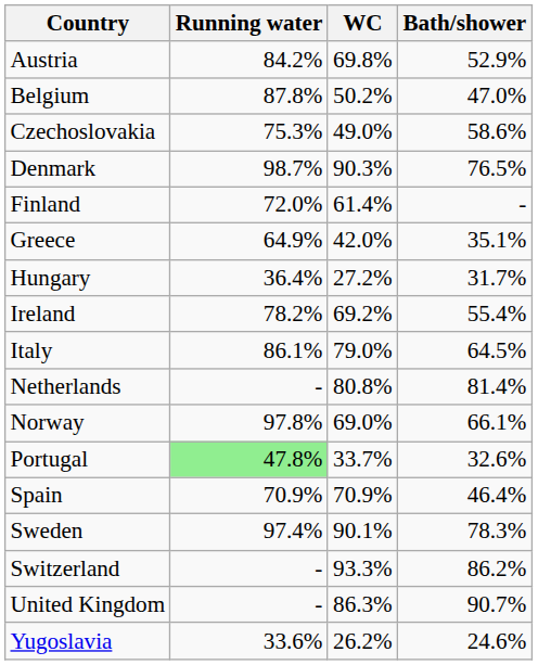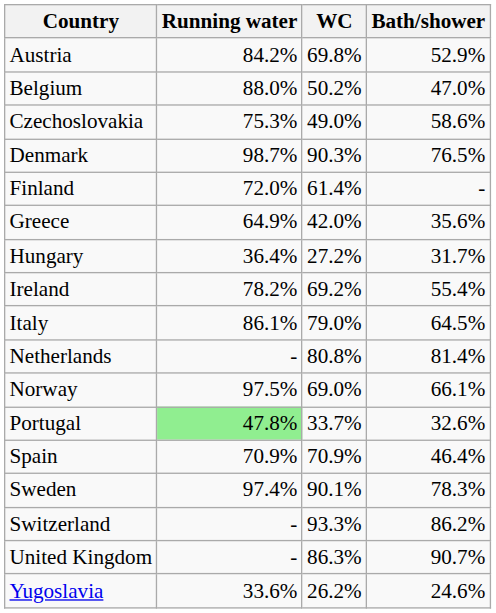 <table class="wikitable sortable" style="text-align: right">
 <tr>
 <th>Country</th>
 <th>Running water</th>
 <th>WC</th>
 <th>Bath/shower</th>
 </tr>
 <tr>
 <td style="text-align:left;">Austria</td>
 <td>84.2%</td>
 <td>69.8%</td>
 <td>52.9%</td>
 </tr>
 <tr>
 <td style="text-align:left;">Belgium</td>
-<td>87.8%</td>
+<td>88.0%</td>
 <td>50.2%</td>
 <td>47.0%</td>
 </tr>
 <tr>
 <td style="text-align:left;">Czechoslovakia</td>
 <td>75.3%</td>
 <td>49.0%</td>
 <td>58.6%</td>
 </tr>
 <tr>
 <td style="text-align:left;">Denmark</td>
 <td>98.7%</td>
 <td>90.3%</td>
 <td>76.5%</td>
 </tr>
 <tr>
 <td style="text-align:left;">Finland</td>
 <td>72.0%</td>
 <td>61.4%</td>
 <td>-</td>
 </tr>
 <tr>
 <td style="text-align:left;">Greece</td>
 <td>64.9%</td>
 <td>42.0%</td>
-<td>35.1%</td>
+<td>35.6%</td>
 </tr>
 <tr>
 <td style="text-align:left;">Hungary</td>
 <td>36.4%</td>
 <td>27.2%</td>
 <td>31.7%</td>
 </tr>
 <tr>
 <td style="text-align:left;">Ireland</td>
 <td>78.2%</td>
 <td>69.2%</td>
 <td>55.4%</td>
 </tr>
 <tr>
 <td style="text-align:left;">Italy</td>
 <td>86.1%</td>
 <td>79.0%</td>
 <td>64.5%</td>
 </tr>
 <tr>
 <td style="text-align:left;">Netherlands</td>
 <td>-</td>
 <td>80.8%</td>
 <td>81.4%</td>
 </tr>
 <tr>
 <td style="text-align:left;">Norway</td>
-<td>97.8%</td>
+<td>97.5%</td>
 <td>69.0%</td>
 <td>66.1%</td>
 </tr>
 <tr>
 <td style="text-align:left;">Portugal</td>
 <td style="background: lightgreen;">47.8%</td>
 <td>33.7%</td>
 <td>32.6%</td>
 </tr>
 <tr>
 <td style="text-align:left;">Spain</td>
 <td>70.9%</td>
 <td>70.9%</td>
 <td>46.4%</td>
 </tr>
 <tr>
 <td style="text-align:left;">Sweden</td>
 <td>97.4%</td>
 <td>90.1%</td>
 <td>78.3%</td>
 </tr>
 <tr>
 <td style="text-align:left;">Switzerland</td>
 <td>-</td>
 <td>93.3%</td>
 <td>86.2%</td>
 </tr>
 <tr>
 <td style="text-align:left;">United Kingdom</td>
 <td>-</td>
 <td>86.3%</td>
 <td>90.7%</td>
 </tr>
 <tr>
 <td style="text-align:left;"><a href='#'>Yugoslavia</a></td>
 <td>33.6%</td>
 <td>26.2%</td>
 <td>24.6%</td>
 </tr>
 </table>
